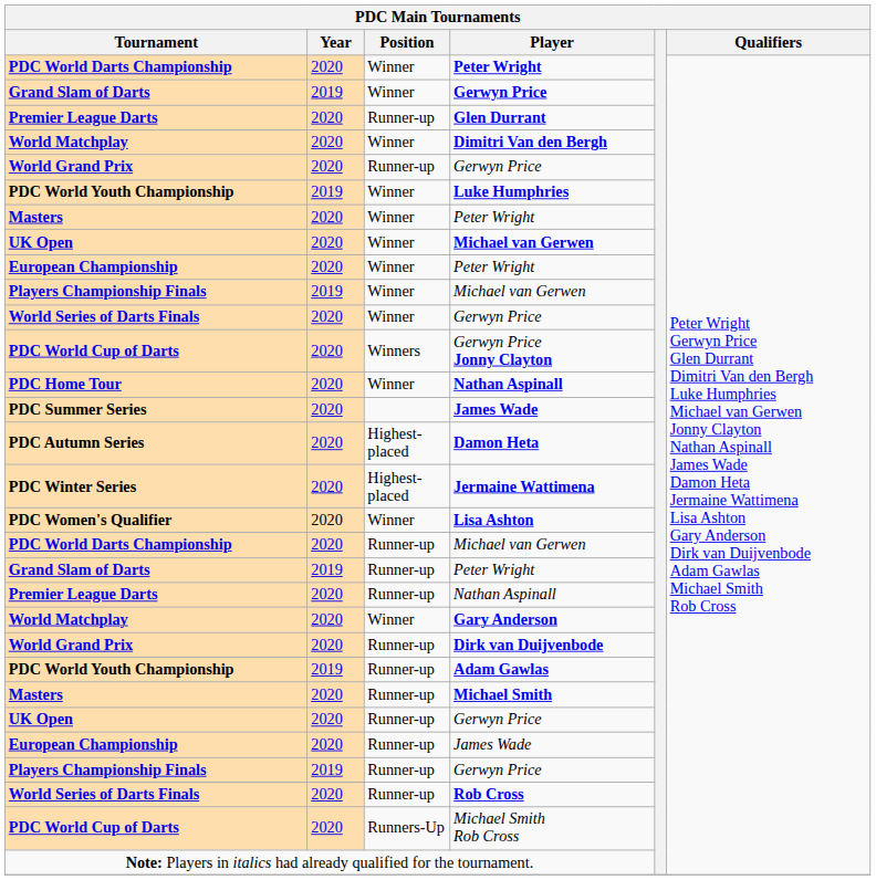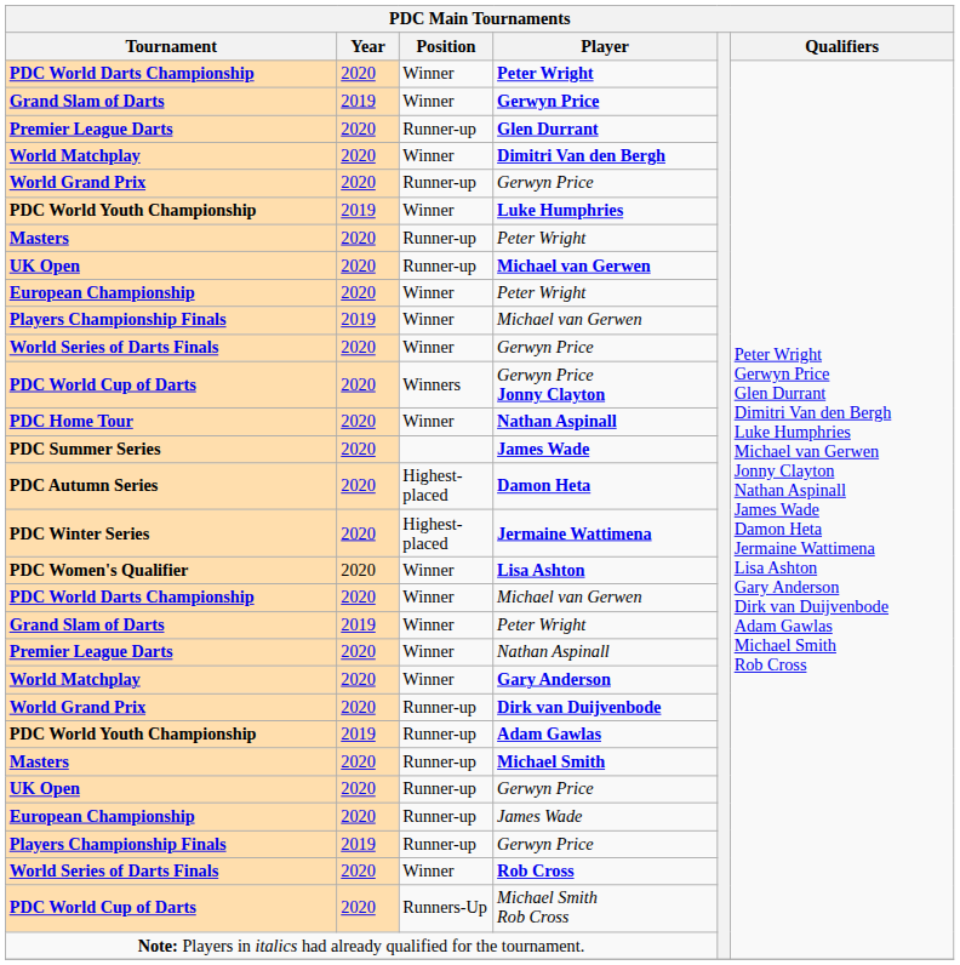 <table class="wikitable">
 <tr>
 <th colspan=6>PDC Main Tournaments</th>
 </tr>
 <tr>
 <th width=300>Tournament</th>
 <th width=50>Year</th>
 <th width=80>Position</th>
 <th width=200>Player</th>
 <th rowspan=31 width=5></th>
 <th width=200>Qualifiers</th>
 </tr>
 <tr>
 <td style="background:#ffdead;"><strong><a href='#'>PDC World Darts Championship</a></strong></td>
 <td style="background:#ffdead;"><a href='#'>2020</a></td>
 <td>Winner</td>
 <td> <strong><a href='#'>Peter Wright</a></strong> </td>
 <td rowspan=30> <a href='#'>Peter Wright</a><br> <a href='#'>Gerwyn Price</a><br> <a href='#'>Glen Durrant</a><br> <a href='#'>Dimitri Van den Bergh</a><br>  <a href='#'>Luke Humphries</a><br> <a href='#'>Michael van Gerwen</a><br> <a href='#'>Jonny Clayton</a><br> <a href='#'>Nathan Aspinall</a><br> <a href='#'>James Wade</a><br> <a href='#'>Damon Heta</a><br> <a href='#'>Jermaine Wattimena</a><br> <a href='#'>Lisa Ashton</a> <br> <a href='#'>Gary Anderson</a><br> <a href='#'>Dirk van Duijvenbode</a><br> <a href='#'>Adam Gawlas</a><br> <a href='#'>Michael Smith</a><br> <a href='#'>Rob Cross</a></td>
 </tr>
 <tr>
 <td style="background:#ffdead;"><strong><a href='#'>Grand Slam of Darts</a></strong></td>
 <td style="background:#ffdead;"><a href='#'>2019</a></td>
 <td>Winner</td>
 <td> <strong><a href='#'>Gerwyn Price</a></strong> </td>
 </tr>
 <tr>
 <td style="background:#ffdead;"><strong><a href='#'>Premier League Darts</a></strong></td>
 <td style="background:#ffdead;"><a href='#'>2020</a></td>
 <td>Runner-up</td>
 <td> <strong><a href='#'>Glen Durrant</a></strong> </td>
 </tr>
 <tr>
 <td style="background:#ffdead;"><strong><a href='#'>World Matchplay</a></strong></td>
 <td style="background:#ffdead;"><a href='#'>2020</a></td>
 <td>Winner</td>
 <td> <strong><a href='#'>Dimitri Van den Bergh</a></strong> </td>
 </tr>
 <tr>
 <td style="background:#ffdead;"><strong><a href='#'>World Grand Prix</a></strong></td>
 <td style="background:#ffdead;"><a href='#'>2020</a></td>
 <td>Runner-up</td>
 <td> <em>Gerwyn Price</em></td>
 </tr>
 <tr>
 <td style="background:#ffdead;"><strong>PDC World Youth Championship</strong></td>
 <td style="background:#ffdead;"><a href='#'>2019</a></td>
 <td>Winner</td>
 <td> <strong><a href='#'>Luke Humphries</a></strong> </td>
 </tr>
 <tr>
 <td style="background:#ffdead;"><strong><a href='#'>Masters</a></strong></td>
 <td style="background:#ffdead;"><a href='#'>2020</a></td>
-<td>Winner</td>
+<td>Runner-up</td>
 <td> <em>Peter Wright</em></td>
 </tr>
 <tr>
 <td style="background:#ffdead;"><strong><a href='#'>UK Open</a></strong></td>
 <td style="background:#ffdead;"><a href='#'>2020</a></td>
-<td>Winner</td>
+<td>Runner-up</td>
 <td> <strong><a href='#'>Michael van Gerwen</a></strong> </td>
 </tr>
 <tr>
 <td style="background:#ffdead;"><strong><a href='#'>European Championship</a></strong></td>
 <td style="background:#ffdead;"><a href='#'>2020</a></td>
 <td>Winner</td>
 <td> <em>Peter Wright</em></td>
 </tr>
 <tr>
 <td style="background:#ffdead;"><strong><a href='#'>Players Championship Finals</a></strong></td>
 <td style="background:#ffdead;"><a href='#'>2019</a></td>
 <td>Winner</td>
 <td> <em>Michael van Gerwen</em></td>
 </tr>
 <tr>
 <td style="background:#ffdead;"><strong><a href='#'>World Series of Darts Finals</a></strong></td>
 <td style="background:#ffdead;"><a href='#'>2020</a></td>
 <td>Winner</td>
 <td> <em>Gerwyn Price</em></td>
 </tr>
 <tr>
 <td style="background:#ffdead;"><strong><a href='#'>PDC World Cup of Darts</a></strong></td>
 <td style="background:#ffdead;"><a href='#'>2020</a></td>
 <td>Winners</td>
 <td> <em>Gerwyn Price</em><br> <strong><a href='#'>Jonny Clayton</a></strong></td>
 </tr>
 <tr>
 <td style="background:#ffdead;"><strong><a href='#'>PDC Home Tour</a></strong></td>
 <td style="background:#ffdead;"><a href='#'>2020</a></td>
 <td>Winner</td>
 <td> <strong><a href='#'>Nathan Aspinall</a></strong>  </td>
 </tr>
 <tr>
 <td style="background:#ffdead;"><strong>PDC Summer Series</strong></td>
 <td style="background:#ffdead;"><a href='#'>2020</a></td>
 <td></td>
 <td> <strong><a href='#'>James Wade</a></strong>  </td>
 </tr>
 <tr>
 <td style="background:#ffdead;"><strong>PDC Autumn Series</strong></td>
 <td style="background:#ffdead;"><a href='#'>2020</a></td>
 <td>Highest-placed</td>
 <td> <strong><a href='#'>Damon Heta</a></strong> </td>
 </tr>
 <tr>
 <td style="background:#ffdead;"><strong>PDC Winter Series</strong></td>
 <td style="background:#ffdead;"><a href='#'>2020</a></td>
 <td>Highest-placed</td>
 <td> <strong><a href='#'>Jermaine Wattimena</a></strong>  </td>
 </tr>
 <tr>
 <td style="background:#ffdead;"><strong>PDC Women's Qualifier</strong></td>
 <td style="background:#ffdead;">2020</td>
 <td>Winner</td>
 <td> <strong><a href='#'>Lisa Ashton</a></strong>  </td>
 </tr>
 <tr>
 <td style="background:#ffdead;"><strong><a href='#'>PDC World Darts Championship</a></strong></td>
 <td style="background:#ffdead;"><a href='#'>2020</a></td>
-<td>Runner-up</td>
+<td>Winner</td>
 <td> <em>Michael van Gerwen</em></td>
 </tr>
 <tr>
 <td style="background:#ffdead;"><strong><a href='#'>Grand Slam of Darts</a></strong></td>
 <td style="background:#ffdead;"><a href='#'>2019</a></td>
-<td>Runner-up</td>
+<td>Winner</td>
 <td> <em>Peter Wright</em></td>
 </tr>
 <tr>
 <td style="background:#ffdead;"><strong><a href='#'>Premier League Darts</a></strong></td>
 <td style="background:#ffdead;"><a href='#'>2020</a></td>
-<td>Runner-up</td>
+<td>Winner</td>
 <td> <em>Nathan Aspinall</em></td>
 </tr>
 <tr>
 <td style="background:#ffdead;"><strong><a href='#'>World Matchplay</a></strong></td>
 <td style="background:#ffdead;"><a href='#'>2020</a></td>
 <td>Winner</td>
 <td> <strong><a href='#'>Gary Anderson</a></strong> </td>
 </tr>
 <tr>
 <td style="background:#ffdead;"><strong><a href='#'>World Grand Prix</a></strong></td>
 <td style="background:#ffdead;"><a href='#'>2020</a></td>
 <td>Runner-up</td>
 <td> <strong><a href='#'>Dirk van Duijvenbode</a></strong> </td>
 </tr>
 <tr>
 <td style="background:#ffdead;"><strong>PDC World Youth Championship</strong></td>
 <td style="background:#ffdead;"><a href='#'>2019</a></td>
 <td>Runner-up</td>
 <td> <strong><a href='#'>Adam Gawlas</a></strong> </td>
 </tr>
 <tr>
 <td style="background:#ffdead;"><strong><a href='#'>Masters</a></strong></td>
 <td style="background:#ffdead;"><a href='#'>2020</a></td>
 <td>Runner-up</td>
 <td> <strong><a href='#'>Michael Smith</a></strong> </td>
 </tr>
 <tr>
 <td style="background:#ffdead;"><strong><a href='#'>UK Open</a></strong></td>
 <td style="background:#ffdead;"><a href='#'>2020</a></td>
 <td>Runner-up</td>
 <td> <em>Gerwyn Price</em></td>
 </tr>
 <tr>
 <td style="background:#ffdead;"><strong><a href='#'>European Championship</a></strong></td>
 <td style="background:#ffdead;"><a href='#'>2020</a></td>
 <td>Runner-up</td>
 <td> <em>James Wade</em></td>
 </tr>
 <tr>
 <td style="background:#ffdead;"><strong><a href='#'>Players Championship Finals</a></strong></td>
 <td style="background:#ffdead;"><a href='#'>2019</a></td>
 <td>Runner-up</td>
 <td> <em>Gerwyn Price</em></td>
 </tr>
 <tr>
 <td style="background:#ffdead;"><strong><a href='#'>World Series of Darts Finals</a></strong></td>
 <td style="background:#ffdead;"><a href='#'>2020</a></td>
-<td>Runner-up</td>
+<td>Winner</td>
 <td> <strong><a href='#'>Rob Cross</a></strong> </td>
 </tr>
 <tr>
 <td style="background:#ffdead;"><strong><a href='#'>PDC World Cup of Darts</a></strong></td>
 <td style="background:#ffdead;"><a href='#'>2020</a></td>
 <td>Runners-Up</td>
 <td> <em>Michael Smith</em><br> <em>Rob Cross</em></td>
 </tr>
 <tr>
 <td colspan=4 align=center><strong>Note:</strong> Players in <em>italics</em> had already qualified for the tournament.</td>
 </tr>
 <tr>
 </tr>
 </table>
